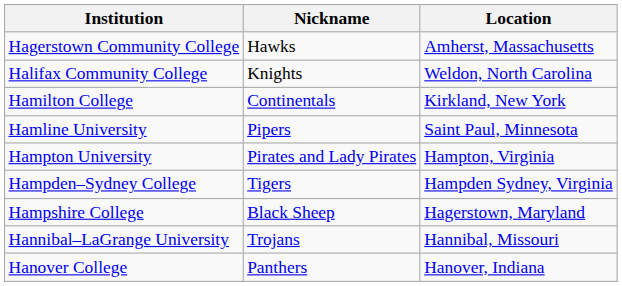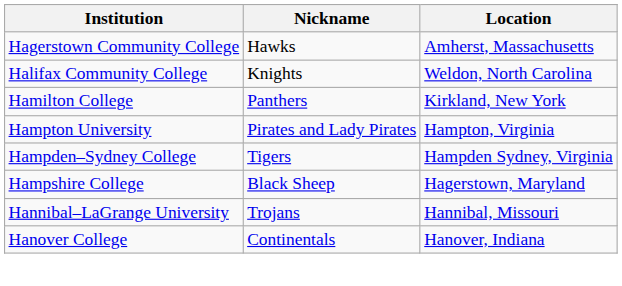 <table class="wikitable">
 <tr>
 <th>Institution</th>
 <th>Nickname</th>
 <th>Location</th>
 </tr>
 <tr>
 <td><a href='#'>Hagerstown Community College</a></td>
 <td>Hawks</td>
 <td><a href='#'>Amherst, Massachusetts</a></td>
 </tr>
 <tr>
 <td><a href='#'>Halifax Community College</a></td>
 <td>Knights</td>
 <td><a href='#'>Weldon, North Carolina</a></td>
 </tr>
 <tr>
 <td><a href='#'>Hamilton College</a></td>
-<td><a href='#'>Continentals</a></td>
+<td><a href='#'>Panthers</a></td>
 <td><a href='#'>Kirkland, New York</a></td>
-</tr>
-<tr>
-<td><a href='#'>Hamline University</a></td>
-<td><a href='#'>Pipers</a></td>
-<td><a href='#'>Saint Paul, Minnesota</a></td>
 </tr>
 <tr>
 <td><a href='#'>Hampton University</a></td>
 <td><a href='#'>Pirates and Lady Pirates</a></td>
 <td><a href='#'>Hampton, Virginia</a></td>
 </tr>
 <tr>
 <td><a href='#'>Hampden–Sydney College</a></td>
 <td><a href='#'>Tigers</a></td>
 <td><a href='#'>Hampden Sydney, Virginia</a></td>
 </tr>
 <tr>
 <td><a href='#'>Hampshire College</a></td>
 <td><a href='#'>Black Sheep</a></td>
 <td><a href='#'>Hagerstown, Maryland</a></td>
 </tr>
 <tr>
 <td><a href='#'>Hannibal–LaGrange University</a></td>
 <td><a href='#'>Trojans</a></td>
 <td><a href='#'>Hannibal, Missouri</a></td>
 </tr>
 <tr>
 <td><a href='#'>Hanover College</a></td>
-<td><a href='#'>Panthers</a></td>
+<td><a href='#'>Continentals</a></td>
 <td><a href='#'>Hanover, Indiana</a></td>
 </tr>
 </table>
